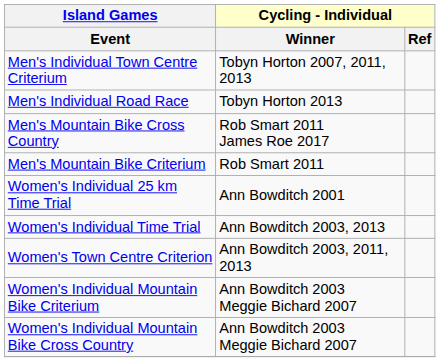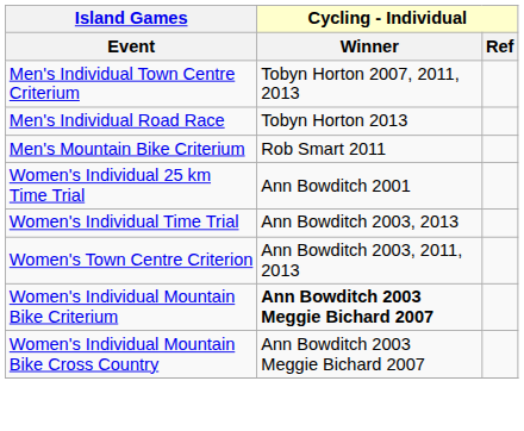 <table class="wikitable collapsible collapsed">
 <tr>
 <th><a href='#'>Island Games</a></th>
 <th colspan=2 style="background:#ffc;">Cycling - Individual </th>
 </tr>
 <tr>
 <th width=225>Event</th>
 <th width=200>Winner</th>
 <th>Ref</th>
 </tr>
 <tr>
 <td><a href='#'>Men's Individual Town Centre Criterium</a></td>
 <td>Tobyn Horton 2007, 2011, 2013</td>
 <td></td>
 </tr>
 <tr>
 <td><a href='#'>Men's Individual Road Race</a></td>
 <td>Tobyn Horton 2013</td>
-<td></td>
-</tr>
-<tr>
-<td><a href='#'>Men's Mountain Bike Cross Country</a></td>
-<td>Rob Smart 2011 <br> James Roe 2017</td>
 <td></td>
 </tr>
 <tr>
 <td><a href='#'>Men's Mountain Bike Criterium</a></td>
 <td>Rob Smart 2011</td>
 <td></td>
 </tr>
 <tr>
 <td><a href='#'>Women's Individual 25 km Time Trial</a></td>
 <td>Ann Bowditch 2001</td>
 <td></td>
 </tr>
 <tr>
 <td><a href='#'>Women's Individual Time Trial</a></td>
 <td>Ann Bowditch 2003, 2013</td>
 <td></td>
 </tr>
 <tr>
 <td><a href='#'>Women's Town Centre Criterion</a></td>
 <td>Ann Bowditch 2003, 2011, 2013</td>
 <td></td>
 </tr>
 <tr>
 <td><a href='#'>Women's Individual Mountain Bike Criterium</a></td>
-<td>Ann Bowditch 2003 <br> Meggie Bichard 2007</td>
+<td><strong>Ann Bowditch 2003 <br> Meggie Bichard 2007</strong></td>
 <td></td>
 </tr>
 <tr>
 <td><a href='#'>Women's Individual Mountain Bike Cross Country</a></td>
 <td>Ann Bowditch 2003 <br> Meggie Bichard 2007</td>
 <td></td>
 </tr>
 <tr>
 </tr>
 </table>
